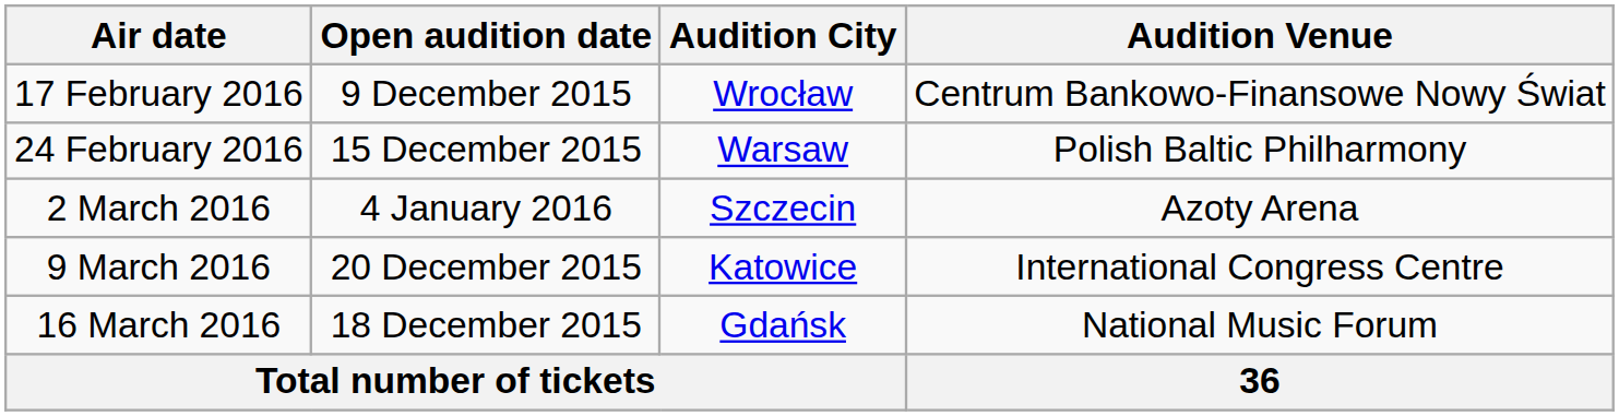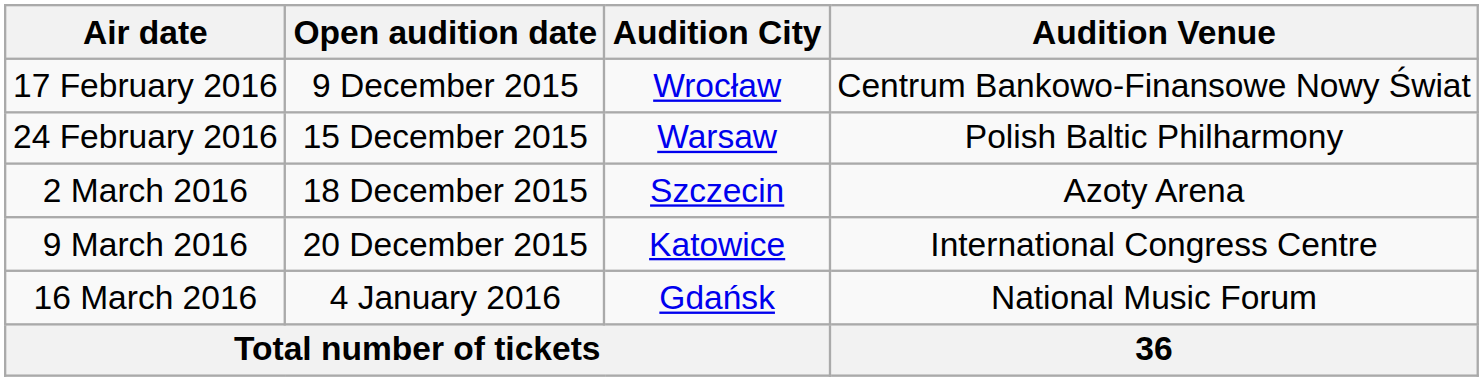 <table class="wikitable" style="font-size:90%; text-align:center">
 <tr>
 <th>Air date</th>
 <th>Open audition date</th>
 <th>Audition City</th>
 <th>Audition Venue</th>
 </tr>
 <tr>
 <td>17 February 2016</td>
 <td>9 December 2015</td>
 <td><a href='#'>Wrocław</a></td>
 <td>Centrum Bankowo-Finansowe Nowy Świat</td>
 </tr>
 <tr>
 <td>24 February 2016</td>
 <td>15 December 2015</td>
 <td><a href='#'>Warsaw</a></td>
 <td>Polish Baltic Philharmony</td>
 </tr>
 <tr>
 <td>2 March 2016</td>
-<td>4 January 2016</td>
+<td>18 December 2015</td>
 <td><a href='#'>Szczecin</a></td>
 <td>Azoty Arena</td>
 </tr>
 <tr>
 <td>9 March 2016</td>
 <td>20 December 2015</td>
 <td><a href='#'>Katowice</a></td>
 <td>International Congress Centre</td>
 </tr>
 <tr>
 <td>16 March 2016</td>
-<td>18 December 2015</td>
+<td>4 January 2016</td>
 <td><a href='#'>Gdańsk</a></td>
 <td>National Music Forum</td>
 </tr>
 <tr>
 <th colspan="3">Total number of tickets</th>
 <th>36</th>
 </tr>
 </table>
